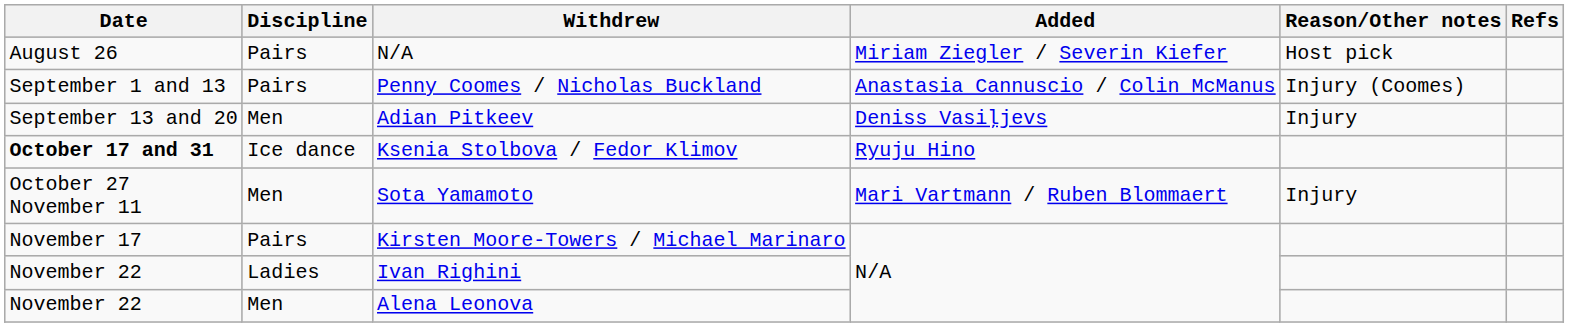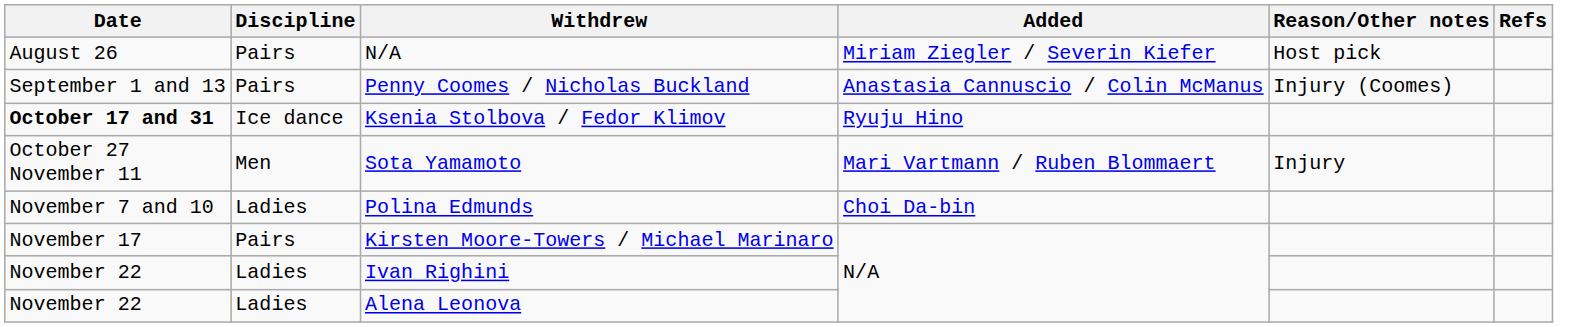 <table class="wikitable sortable">
 <tr>
 <th>Date</th>
 <th>Discipline</th>
 <th>Withdrew</th>
 <th>Added</th>
 <th>Reason/Other notes</th>
 <th>Refs</th>
 </tr>
 <tr>
 <td>August 26</td>
 <td>Pairs</td>
 <td>N/A</td>
 <td> <a href='#'>Miriam Ziegler</a> / <a href='#'>Severin Kiefer</a></td>
 <td>Host pick</td>
 <td></td>
 </tr>
 <tr>
 <td>September 1 and 13</td>
 <td>Pairs</td>
 <td> <a href='#'>Penny Coomes</a> / <a href='#'>Nicholas Buckland</a></td>
 <td> <a href='#'>Anastasia Cannuscio</a> / <a href='#'>Colin McManus</a></td>
 <td>Injury (Coomes)</td>
 <td></td>
 </tr>
 <tr>
-<td>September 13 and 20</td>
-<td>Men</td>
-<td> <a href='#'>Adian Pitkeev</a></td>
-<td> <a href='#'>Deniss Vasiļjevs</a></td>
-<td>Injury</td>
-<td></td>
-</tr>
-<tr>
 <td><strong>October 17 and 31</strong></td>
 <td>Ice dance</td>
 <td> <a href='#'>Ksenia Stolbova</a> / <a href='#'>Fedor Klimov</a></td>
 <td> <a href='#'>Ryuju Hino</a></td>
 <td></td>
 <td></td>
 </tr>
 <tr>
 <td>October 27 <br> November 11</td>
 <td>Men</td>
 <td> <a href='#'>Sota Yamamoto</a></td>
 <td> <a href='#'>Mari Vartmann</a> / <a href='#'>Ruben Blommaert</a></td>
 <td>Injury</td>
+<td></td>
+</tr>
+<tr>
+<td>November 7 and 10</td>
+<td>Ladies</td>
+<td> <a href='#'>Polina Edmunds</a></td>
+<td> <a href='#'>Choi Da-bin</a></td>
+<td></td>
 <td></td>
 </tr>
 <tr>
 <td>November 17</td>
 <td>Pairs</td>
 <td> <a href='#'>Kirsten Moore-Towers</a> / <a href='#'>Michael Marinaro</a></td>
 <td rowspan="3">N/A</td>
 <td></td>
 <td></td>
 </tr>
 <tr>
 <td>November 22</td>
 <td>Ladies</td>
 <td> <a href='#'>Ivan Righini</a></td>
 <td></td>
 <td></td>
 </tr>
 <tr>
 <td>November 22</td>
-<td>Men</td>
+<td>Ladies</td>
 <td> <a href='#'>Alena Leonova</a></td>
 <td></td>
 <td></td>
 </tr>
 </table>
